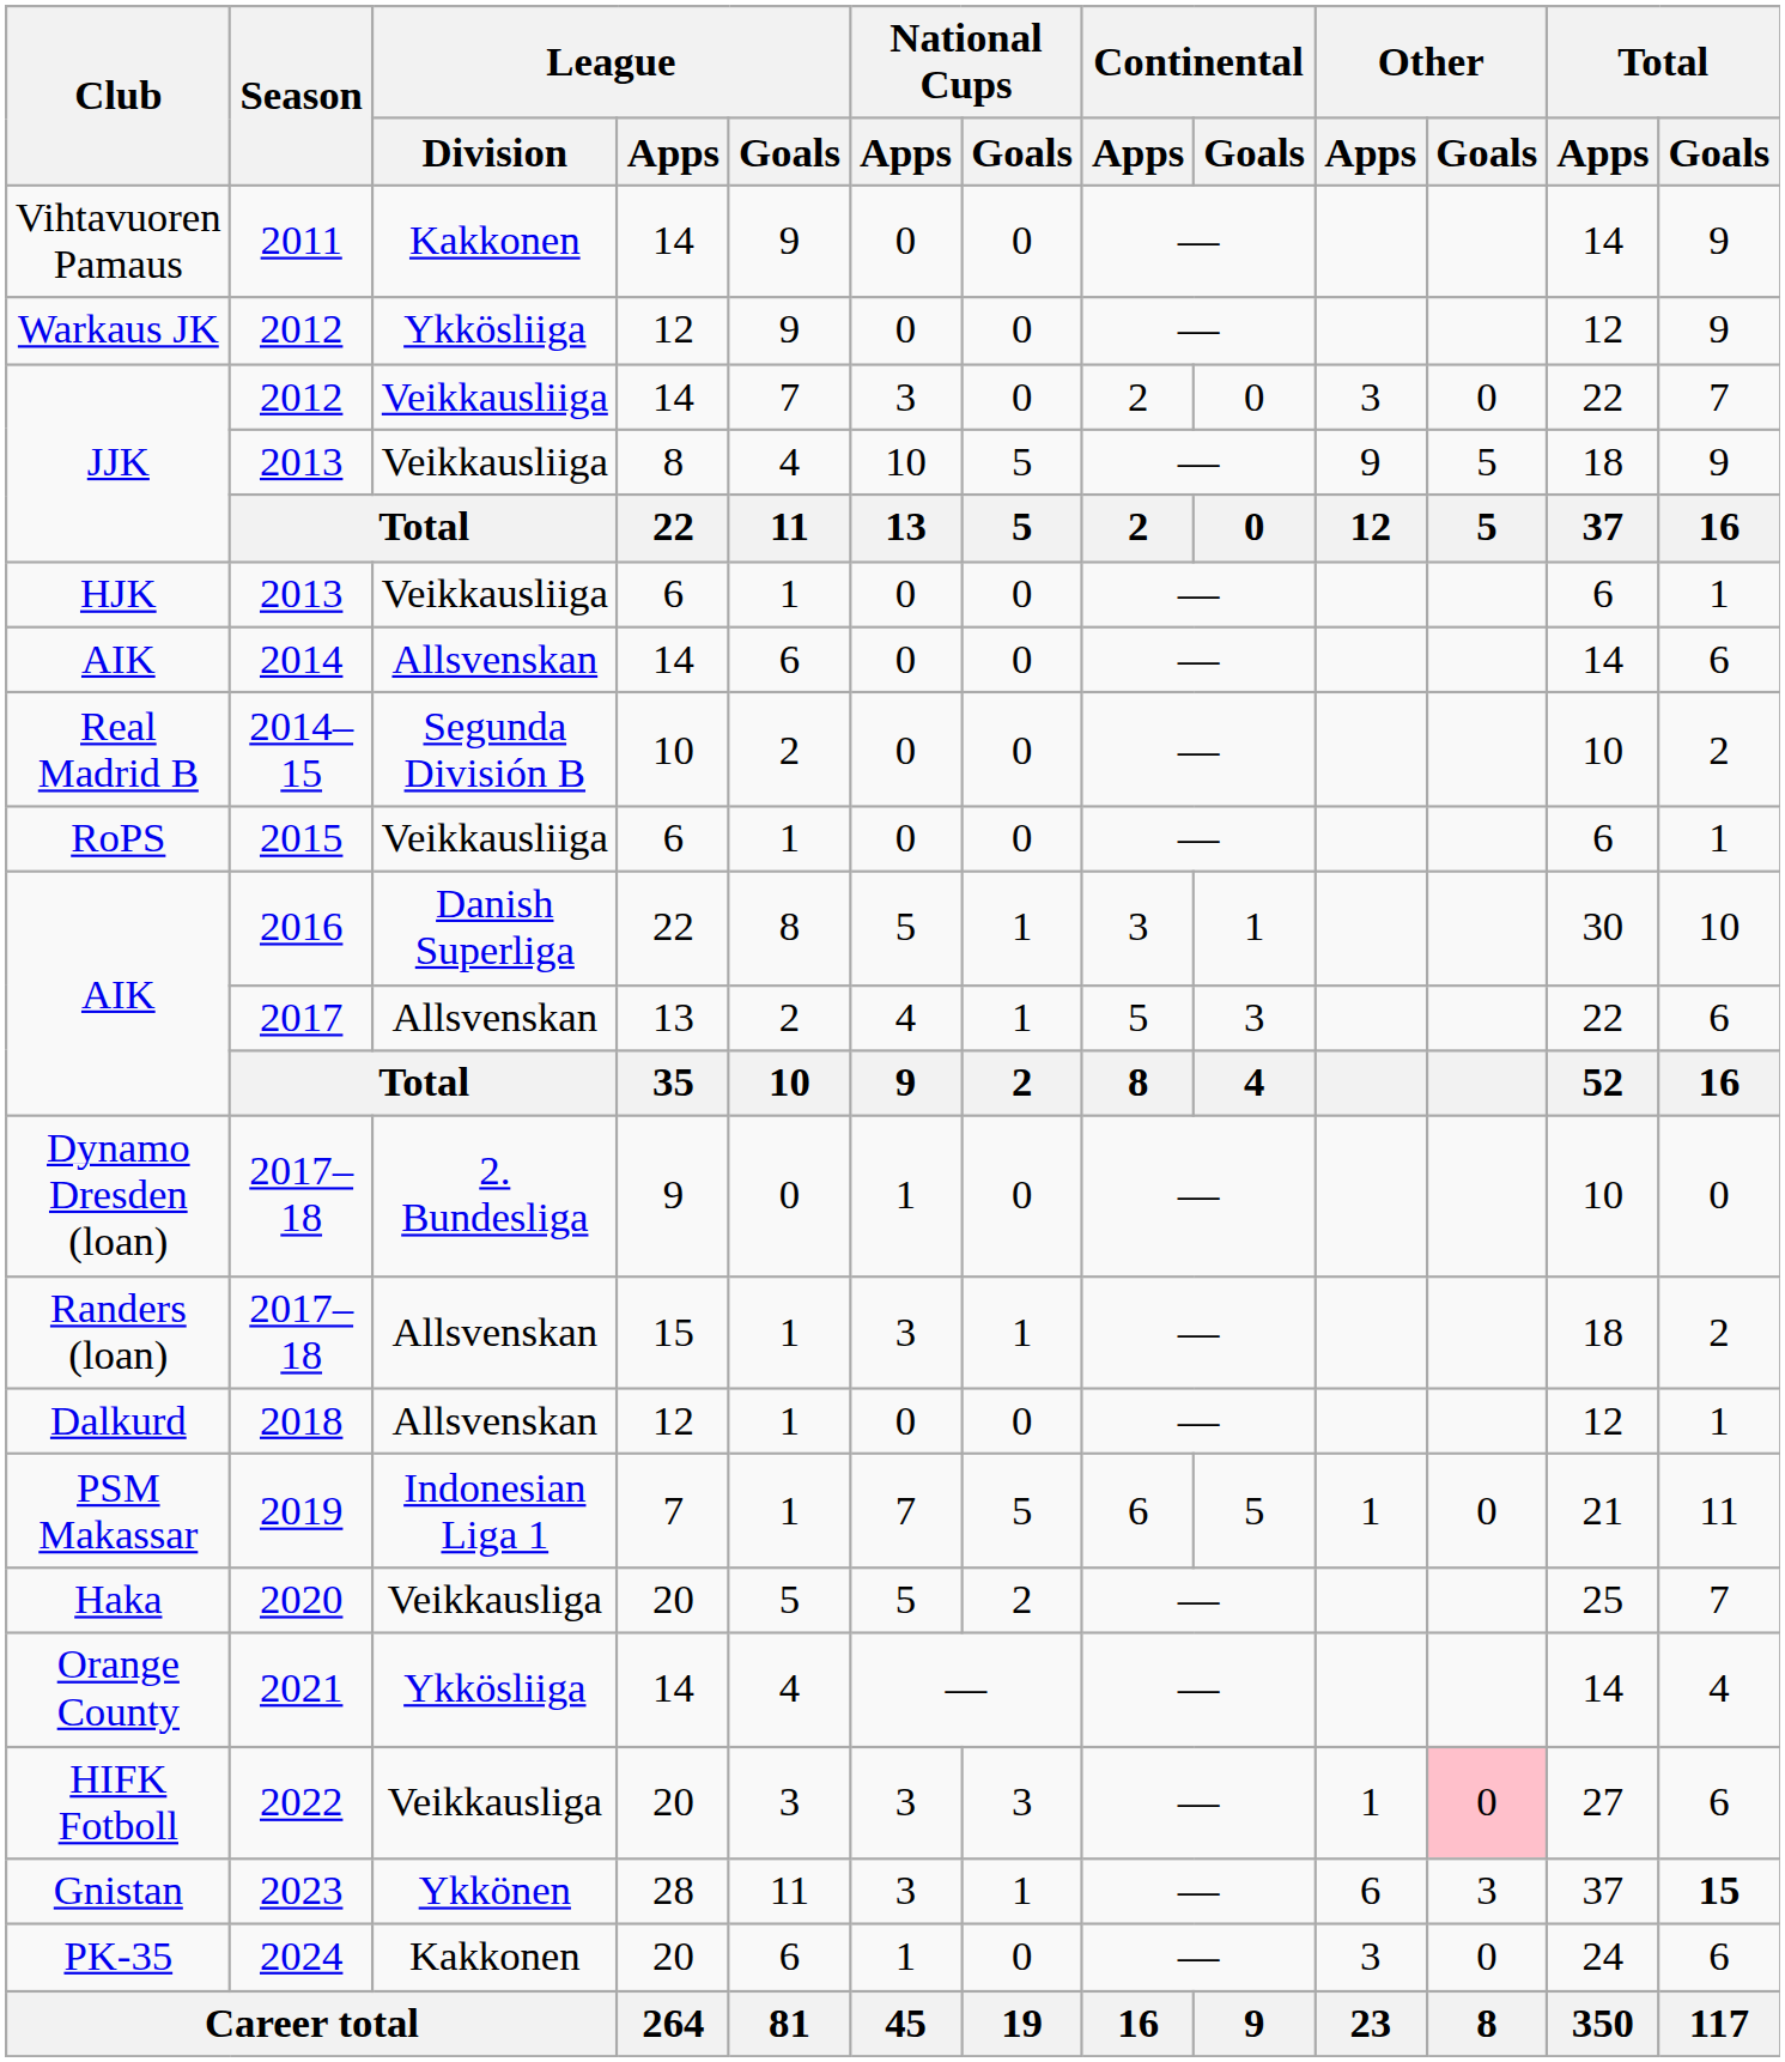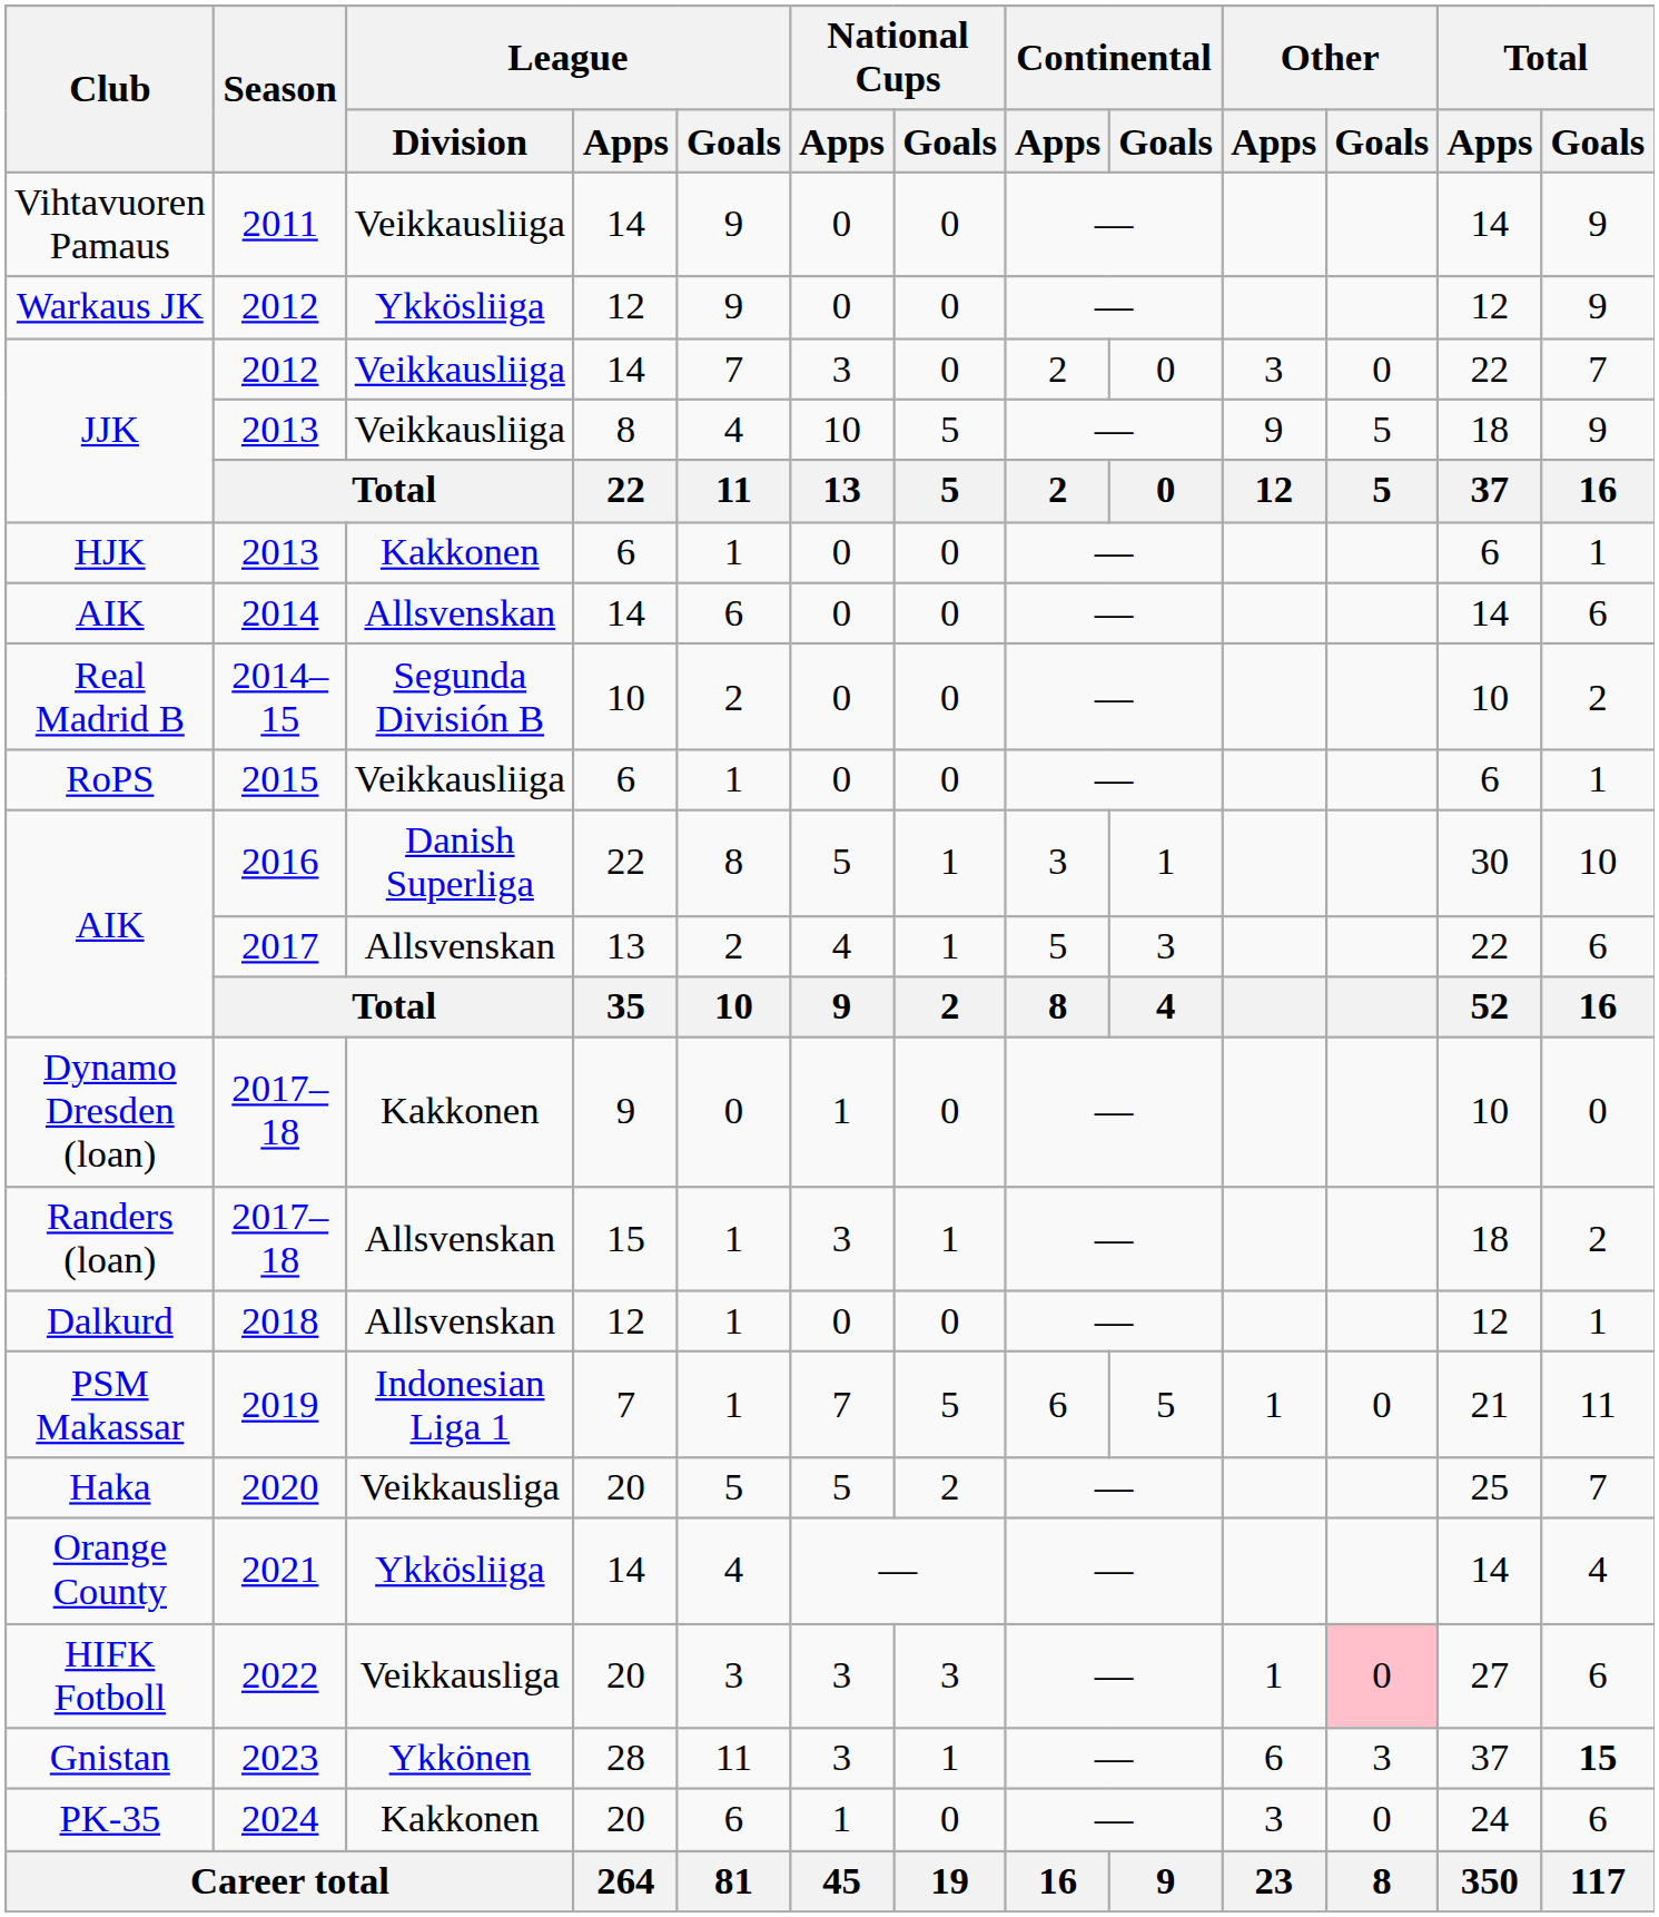 <table class="wikitable" style="text-align:center">
 <tr>
 <th rowspan="2">Club</th>
 <th rowspan="2">Season</th>
 <th colspan="3">League</th>
 <th colspan="2">National Cups</th>
 <th colspan="2">Continental</th>
 <th colspan="2">Other</th>
 <th colspan="2">Total</th>
 </tr>
 <tr>
 <th>Division</th>
 <th>Apps</th>
 <th>Goals</th>
 <th>Apps</th>
 <th>Goals</th>
 <th>Apps</th>
 <th>Goals</th>
 <th>Apps</th>
 <th>Goals</th>
 <th>Apps</th>
 <th>Goals</th>
 </tr>
 <tr>
 <td>Vihtavuoren Pamaus</td>
 <td><a href='#'>2011</a></td>
-<td><a href='#'>Kakkonen</a></td>
+<td>Veikkausliiga</td>
 <td>14</td>
 <td>9</td>
 <td>0</td>
 <td>0</td>
 <td colspan="2">—</td>
 <td></td>
 <td></td>
 <td>14</td>
 <td>9</td>
 </tr>
 <tr>
 <td><a href='#'>Warkaus JK</a></td>
 <td><a href='#'>2012</a></td>
 <td><a href='#'>Ykkösliiga</a></td>
 <td>12</td>
 <td>9</td>
 <td>0</td>
 <td>0</td>
 <td colspan="2">—</td>
 <td></td>
 <td></td>
 <td>12</td>
 <td>9</td>
 </tr>
 <tr>
 <td rowspan="3"><a href='#'>JJK</a></td>
 <td><a href='#'>2012</a></td>
 <td><a href='#'>Veikkausliiga</a></td>
 <td>14</td>
 <td>7</td>
 <td>3</td>
 <td>0</td>
 <td>2</td>
 <td>0</td>
 <td>3</td>
 <td>0</td>
 <td>22</td>
 <td>7</td>
 </tr>
 <tr>
 <td><a href='#'>2013</a></td>
 <td>Veikkausliiga</td>
 <td>8</td>
 <td>4</td>
 <td>10</td>
 <td>5</td>
 <td colspan="2">—</td>
 <td>9</td>
 <td>5</td>
 <td>18</td>
 <td>9</td>
 </tr>
 <tr>
 <th colspan="2">Total</th>
 <th>22</th>
 <th>11</th>
 <th>13</th>
 <th>5</th>
 <th>2</th>
 <th>0</th>
 <th>12</th>
 <th>5</th>
 <th>37</th>
 <th>16</th>
 </tr>
 <tr>
 <td><a href='#'>HJK</a></td>
 <td><a href='#'>2013</a></td>
-<td>Veikkausliiga</td>
+<td><a href='#'>Kakkonen</a></td>
 <td>6</td>
 <td>1</td>
 <td>0</td>
 <td>0</td>
 <td colspan="2">—</td>
 <td></td>
 <td></td>
 <td>6</td>
 <td>1</td>
 </tr>
 <tr>
 <td><a href='#'>AIK</a></td>
 <td><a href='#'>2014</a></td>
 <td><a href='#'>Allsvenskan</a></td>
 <td>14</td>
 <td>6</td>
 <td>0</td>
 <td>0</td>
 <td colspan="2">—</td>
 <td></td>
 <td></td>
 <td>14</td>
 <td>6</td>
 </tr>
 <tr>
 <td><a href='#'>Real Madrid B</a></td>
 <td><a href='#'>2014–15</a></td>
 <td><a href='#'>Segunda División B</a></td>
 <td>10</td>
 <td>2</td>
 <td>0</td>
 <td>0</td>
 <td colspan="2">—</td>
 <td></td>
 <td></td>
 <td>10</td>
 <td>2</td>
 </tr>
 <tr>
 <td><a href='#'>RoPS</a></td>
 <td><a href='#'>2015</a></td>
 <td>Veikkausliiga</td>
 <td>6</td>
 <td>1</td>
 <td>0</td>
 <td>0</td>
 <td colspan="2">—</td>
 <td></td>
 <td></td>
 <td>6</td>
 <td>1</td>
 </tr>
 <tr>
 <td rowspan="3"><a href='#'>AIK</a></td>
 <td><a href='#'>2016</a></td>
 <td><a href='#'>Danish Superliga</a></td>
 <td>22</td>
 <td>8</td>
 <td>5</td>
 <td>1</td>
 <td>3</td>
 <td>1</td>
 <td></td>
 <td></td>
 <td>30</td>
 <td>10</td>
 </tr>
 <tr>
 <td><a href='#'>2017</a></td>
 <td>Allsvenskan</td>
 <td>13</td>
 <td>2</td>
 <td>4</td>
 <td>1</td>
 <td>5</td>
 <td>3</td>
 <td></td>
 <td></td>
 <td>22</td>
 <td>6</td>
 </tr>
 <tr>
 <th colspan="2">Total</th>
 <th>35</th>
 <th>10</th>
 <th>9</th>
 <th>2</th>
 <th>8</th>
 <th>4</th>
 <th></th>
 <th></th>
 <th>52</th>
 <th>16</th>
 </tr>
 <tr>
 <td rowspan="1"><a href='#'>Dynamo Dresden</a> (loan)</td>
 <td><a href='#'>2017–18</a></td>
-<td><a href='#'>2. Bundesliga</a></td>
+<td>Kakkonen</td>
 <td>9</td>
 <td>0</td>
 <td>1</td>
 <td>0</td>
 <td colspan="2">—</td>
 <td></td>
 <td></td>
 <td>10</td>
 <td>0</td>
 </tr>
 <tr>
 <td rowspan="1"><a href='#'>Randers</a> (loan)</td>
 <td><a href='#'>2017–18</a></td>
 <td>Allsvenskan</td>
 <td>15</td>
 <td>1</td>
 <td>3</td>
 <td>1</td>
 <td colspan="2">—</td>
 <td></td>
 <td></td>
 <td>18</td>
 <td>2</td>
 </tr>
 <tr>
 <td><a href='#'>Dalkurd</a></td>
 <td><a href='#'>2018</a></td>
 <td>Allsvenskan</td>
 <td>12</td>
 <td>1</td>
 <td>0</td>
 <td>0</td>
 <td colspan="2">—</td>
 <td></td>
 <td></td>
 <td>12</td>
 <td>1</td>
 </tr>
 <tr>
 <td><a href='#'>PSM Makassar</a></td>
 <td><a href='#'>2019</a></td>
 <td><a href='#'>Indonesian Liga 1</a></td>
 <td>7</td>
 <td>1</td>
 <td>7</td>
 <td>5</td>
 <td>6</td>
 <td>5</td>
 <td>1</td>
 <td>0</td>
 <td>21</td>
 <td>11</td>
 </tr>
 <tr>
 <td><a href='#'>Haka</a></td>
 <td><a href='#'>2020</a></td>
 <td>Veikkausliga</td>
 <td>20</td>
 <td>5</td>
 <td>5</td>
 <td>2</td>
 <td colspan="2">—</td>
 <td></td>
 <td></td>
 <td>25</td>
 <td>7</td>
 </tr>
 <tr>
 <td><a href='#'>Orange County</a></td>
 <td><a href='#'>2021</a></td>
 <td><a href='#'>Ykkösliiga</a></td>
 <td>14</td>
 <td>4</td>
 <td colspan="2">—</td>
 <td colspan="2">—</td>
 <td></td>
 <td></td>
 <td>14</td>
 <td>4</td>
 </tr>
 <tr>
 <td><a href='#'>HIFK Fotboll</a></td>
 <td><a href='#'>2022</a></td>
 <td>Veikkausliga</td>
 <td>20</td>
 <td>3</td>
 <td>3</td>
 <td>3</td>
 <td colspan="2">—</td>
 <td>1</td>
 <td style="background: pink;">0</td>
 <td>27</td>
 <td>6</td>
 </tr>
 <tr>
 <td><a href='#'>Gnistan</a></td>
 <td><a href='#'>2023</a></td>
 <td><a href='#'>Ykkönen</a></td>
 <td>28</td>
 <td>11</td>
 <td>3</td>
 <td>1</td>
 <td colspan="2">—</td>
 <td>6</td>
 <td>3</td>
 <td>37</td>
 <td><strong>15</strong></td>
 </tr>
 <tr>
 <td><a href='#'>PK-35</a></td>
 <td><a href='#'>2024</a></td>
 <td>Kakkonen</td>
 <td>20</td>
 <td>6</td>
 <td>1</td>
 <td>0</td>
 <td colspan="2">—</td>
 <td>3</td>
 <td>0</td>
 <td>24</td>
 <td>6</td>
 </tr>
 <tr>
 <th colspan="3">Career total</th>
 <th>264</th>
 <th>81</th>
 <th>45</th>
 <th>19</th>
 <th>16</th>
 <th>9</th>
 <th>23</th>
 <th>8</th>
 <th>350</th>
 <th>117</th>
 </tr>
 </table>
